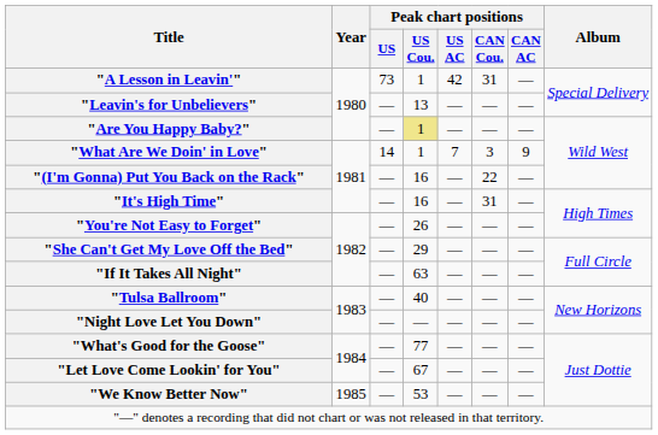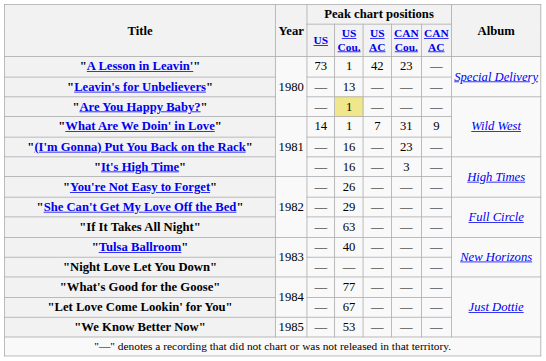 <table class="wikitable plainrowheaders" style="text-align:center;" border="1">
 <tr>
 <th scope="col" rowspan="2" style="width:21em;">Title</th>
 <th scope="col" rowspan="2">Year</th>
 <th scope="col" colspan="5">Peak chart positions</th>
 <th scope="col" rowspan="2">Album</th>
 </tr>
 <tr>
 <th scope="col" style="width:2em;font-size:90%;"><a href='#'>US</a><br></th>
 <th scope="col" style="width:2em;font-size:90%;"><a href='#'>US<br>Cou.</a><br></th>
 <th scope="col" style="width:2em;font-size:90%;"><a href='#'>US<br>AC</a><br></th>
 <th scope="col" style="width:2em;font-size:90%;"><a href='#'>CAN<br>Cou.</a><br></th>
 <th scope="col" style="width:2em;font-size:90%;"><a href='#'>CAN<br>AC</a><br></th>
 </tr>
 <tr>
 <th scope="row">"<a href='#'>A Lesson in Leavin'</a>"</th>
 <td rowspan="3">1980</td>
 <td>73</td>
 <td>1</td>
 <td>42</td>
-<td>31</td>
+<td>23</td>
 <td>—</td>
 <td rowspan="2"><em><a href='#'>Special Delivery</a></em></td>
 </tr>
 <tr>
 <th scope="row">"<a href='#'>Leavin's for Unbelievers</a>"</th>
 <td>—</td>
 <td>13</td>
 <td>—</td>
 <td>—</td>
 <td>—</td>
 </tr>
 <tr>
 <th scope="row">"<a href='#'>Are You Happy Baby?</a>"</th>
 <td>—</td>
 <td style="background: khaki;">1</td>
 <td>—</td>
 <td>—</td>
 <td>—</td>
 <td rowspan="3"><em><a href='#'>Wild West</a></em></td>
 </tr>
 <tr>
 <th scope="row">"<a href='#'>What Are We Doin' in Love</a>" </th>
 <td rowspan="3">1981</td>
 <td>14</td>
 <td>1</td>
 <td>7</td>
-<td>3</td>
+<td>31</td>
 <td>9</td>
 </tr>
 <tr>
 <th scope="row">"<a href='#'>(I'm Gonna) Put You Back on the Rack</a>"</th>
 <td>—</td>
 <td>16</td>
 <td>—</td>
-<td>22</td>
+<td>23</td>
 <td>—</td>
 </tr>
 <tr>
 <th scope="row">"<a href='#'>It's High Time</a>"</th>
 <td>—</td>
 <td>16</td>
 <td>—</td>
-<td>31</td>
+<td>3</td>
 <td>—</td>
 <td rowspan="2"><em><a href='#'>High Times</a></em></td>
 </tr>
 <tr>
 <th scope="row">"<a href='#'>You're Not Easy to Forget</a>"</th>
 <td rowspan="3">1982</td>
 <td>—</td>
 <td>26</td>
 <td>—</td>
 <td>—</td>
 <td>—</td>
 </tr>
 <tr>
 <th scope="row">"<a href='#'>She Can't Get My Love Off the Bed</a>"</th>
 <td>—</td>
 <td>29</td>
 <td>—</td>
 <td>—</td>
 <td>—</td>
 <td rowspan="2"><em><a href='#'>Full Circle</a></em></td>
 </tr>
 <tr>
 <th scope="row">"If It Takes All Night"</th>
 <td>—</td>
 <td>63</td>
 <td>—</td>
 <td>—</td>
 <td>—</td>
 </tr>
 <tr>
 <th scope="row">"<a href='#'>Tulsa Ballroom</a>"</th>
 <td rowspan="2">1983</td>
 <td>—</td>
 <td>40</td>
 <td>—</td>
 <td>—</td>
 <td>—</td>
 <td rowspan="2"><em><a href='#'>New Horizons</a></em></td>
 </tr>
 <tr>
 <th scope="row">"Night Love Let You Down"</th>
 <td>—</td>
 <td>—</td>
 <td>—</td>
 <td>—</td>
 <td>—</td>
 </tr>
 <tr>
 <th scope="row">"What's Good for the Goose"</th>
 <td rowspan="2">1984</td>
 <td>—</td>
 <td>77</td>
 <td>—</td>
 <td>—</td>
 <td>—</td>
 <td rowspan="3"><em><a href='#'>Just Dottie</a></em></td>
 </tr>
 <tr>
 <th scope="row">"Let Love Come Lookin' for You"</th>
 <td>—</td>
 <td>67</td>
 <td>—</td>
 <td>—</td>
 <td>—</td>
 </tr>
 <tr>
 <th scope="row">"We Know Better Now"</th>
 <td>1985</td>
 <td>—</td>
 <td>53</td>
 <td>—</td>
 <td>—</td>
 <td>—</td>
 </tr>
 <tr>
 <td colspan="8" style="font-size:90%">"—" denotes a recording that did not chart or was not released in that territory.</td>
 </tr>
 </table>
